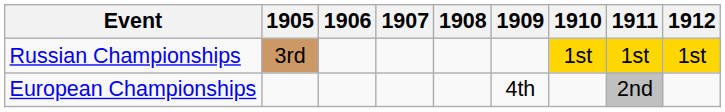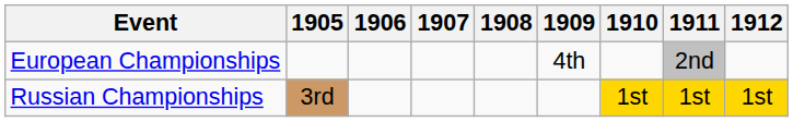 <table class="wikitable">
 <tr>
 <th>Event</th>
 <th>1905</th>
 <th>1906</th>
 <th>1907</th>
 <th>1908</th>
 <th>1909</th>
 <th>1910</th>
 <th>1911</th>
 <th>1912</th>
 </tr>
 <tr>
+<td><a href='#'>European Championships</a></td>
+<td></td>
+<td></td>
+<td></td>
+<td></td>
+<td align="center">4th</td>
+<td></td>
+<td align="center" bgcolor="silver">2nd</td>
+<td></td>
+</tr>
+<tr>
 <td><a href='#'>Russian Championships</a></td>
 <td align="center" bgcolor="cc9966">3rd</td>
 <td></td>
 <td></td>
 <td></td>
 <td></td>
 <td align="center" bgcolor="gold">1st</td>
 <td align="center" bgcolor="gold">1st</td>
 <td align="center" bgcolor="gold">1st</td>
 </tr>
-<tr>
-<td><a href='#'>European Championships</a></td>
-<td></td>
-<td></td>
-<td></td>
-<td></td>
-<td align="center">4th</td>
-<td></td>
-<td align="center" bgcolor="silver">2nd</td>
-<td></td>
-</tr>
 </table>
